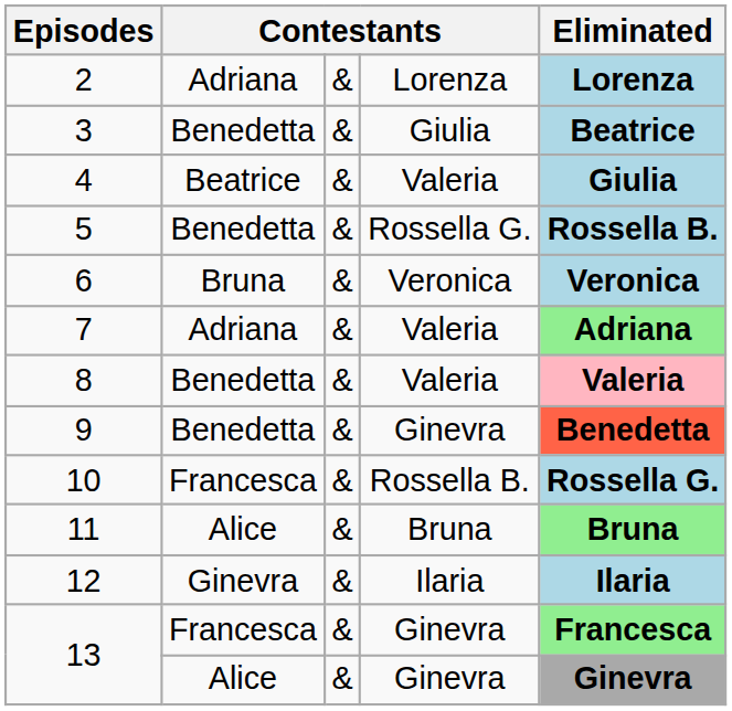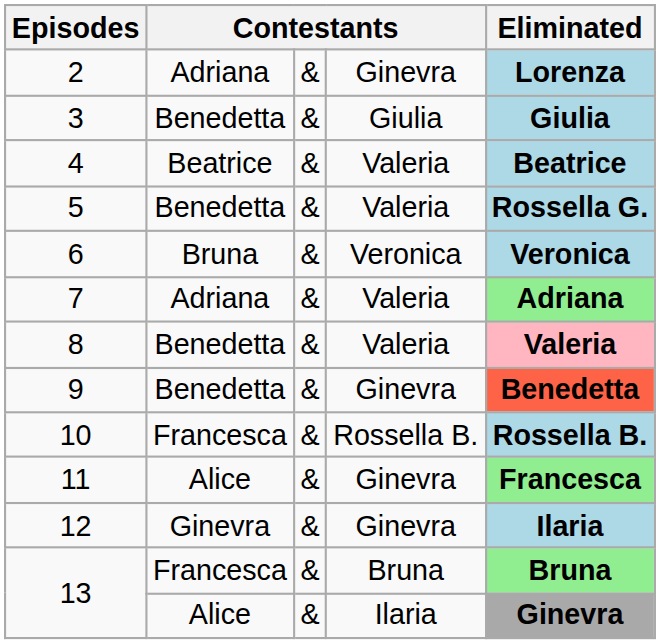 <table class="wikitable" style="text-align:center; font-size:85%;">
 <tr>
 <th>Episodes</th>
 <th colspan="3">Contestants</th>
 <th>Eliminated</th>
 </tr>
 <tr>
 <td>2</td>
 <td>Adriana</td>
 <td>&</td>
-<td>Lorenza</td>
+<td>Ginevra</td>
 <td style="background:lightblue;"><strong>Lorenza</strong></td>
 </tr>
 <tr>
 <td>3</td>
 <td>Benedetta</td>
 <td>&</td>
 <td>Giulia</td>
-<td style="background:lightblue;"><strong>Beatrice</strong></td>
+<td style="background:lightblue;"><strong>Giulia</strong></td>
 </tr>
 <tr>
 <td>4</td>
 <td>Beatrice</td>
 <td>&</td>
 <td>Valeria</td>
-<td style="background:lightblue;"><strong>Giulia</strong></td>
+<td style="background:lightblue;"><strong>Beatrice</strong></td>
 </tr>
 <tr>
 <td>5</td>
 <td>Benedetta</td>
 <td>&</td>
-<td>Rossella G.</td>
-<td style="background:lightblue;"><strong>Rossella B.</strong></td>
+<td>Valeria</td>
+<td style="background:lightblue;"><strong>Rossella G.</strong></td>
 </tr>
 <tr>
 <td>6</td>
 <td>Bruna</td>
 <td>&</td>
 <td>Veronica</td>
 <td style="background:lightblue;"><strong>Veronica</strong></td>
 </tr>
 <tr>
 <td>7</td>
 <td>Adriana</td>
 <td>&</td>
 <td>Valeria</td>
 <td style="background:lightgreen;"><strong>Adriana</strong></td>
 </tr>
 <tr>
 <td>8</td>
 <td>Benedetta</td>
 <td>&</td>
 <td>Valeria</td>
 <td style="background:lightpink;"><strong>Valeria</strong></td>
 </tr>
 <tr>
 <td>9</td>
 <td>Benedetta</td>
 <td>&</td>
 <td>Ginevra</td>
 <td style="background:tomato;"><strong>Benedetta</strong></td>
 </tr>
 <tr>
 <td>10</td>
 <td>Francesca</td>
 <td>&</td>
 <td>Rossella B.</td>
-<td style="background:lightblue;"><strong>Rossella G.</strong></td>
+<td style="background:lightblue;"><strong>Rossella B.</strong></td>
 </tr>
 <tr>
 <td>11</td>
 <td>Alice</td>
 <td>&</td>
-<td>Bruna</td>
-<td style="background:lightgreen;"><strong>Bruna</strong></td>
+<td>Ginevra</td>
+<td style="background:lightgreen;"><strong>Francesca</strong></td>
 </tr>
 <tr>
 <td>12</td>
 <td>Ginevra</td>
 <td>&</td>
-<td>Ilaria</td>
+<td>Ginevra</td>
 <td style="background:lightblue;"><strong>Ilaria</strong></td>
 </tr>
 <tr>
 <td rowspan="2">13</td>
 <td>Francesca</td>
 <td>&</td>
-<td>Ginevra</td>
-<td style="background:lightgreen;"><strong>Francesca</strong></td>
+<td>Bruna</td>
+<td style="background:lightgreen;"><strong>Bruna</strong></td>
 </tr>
 <tr>
 <td>Alice</td>
 <td>&</td>
-<td>Ginevra</td>
+<td>Ilaria</td>
 <td style="background:darkgrey;"><strong>Ginevra</strong></td>
 </tr>
 </table>
